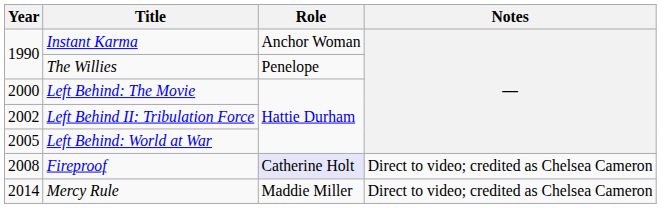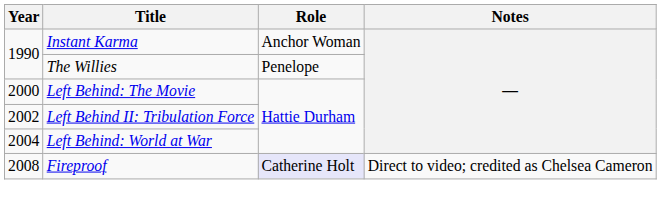 <table class="wikitable sortable">
 <tr>
 <th>Year</th>
 <th>Title</th>
 <th>Role</th>
 <th class="unsortable">Notes</th>
 </tr>
 <tr>
 <td rowspan=2>1990</td>
 <td><em><a href='#'>Instant Karma</a></em></td>
 <td>Anchor Woman</td>
 <th rowspan="5">—</th>
 </tr>
 <tr>
 <td><em>The Willies</em></td>
 <td>Penelope</td>
 </tr>
 <tr>
 <td>2000</td>
 <td><em><a href='#'>Left Behind: The Movie</a></em></td>
 <td rowspan=3><a href='#'>Hattie Durham</a></td>
 </tr>
 <tr>
 <td>2002</td>
 <td><em><a href='#'>Left Behind II: Tribulation Force</a></em></td>
 </tr>
 <tr>
-<td>2005</td>
+<td>2004</td>
 <td><em><a href='#'>Left Behind: World at War</a></em></td>
 </tr>
 <tr>
 <td>2008</td>
 <td><em><a href='#'>Fireproof</a></em></td>
 <td style="background: lavender;">Catherine Holt</td>
 <td>Direct to video; credited as Chelsea Cameron</td>
 </tr>
-<tr>
-<td>2014</td>
-<td><em>Mercy Rule</em></td>
-<td>Maddie Miller</td>
-<td>Direct to video; credited as Chelsea Cameron</td>
-</tr>
 </table>
